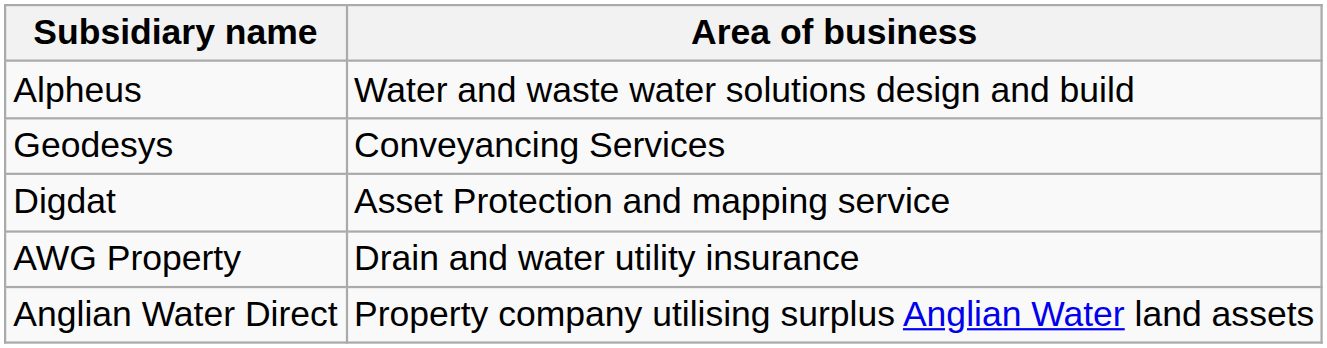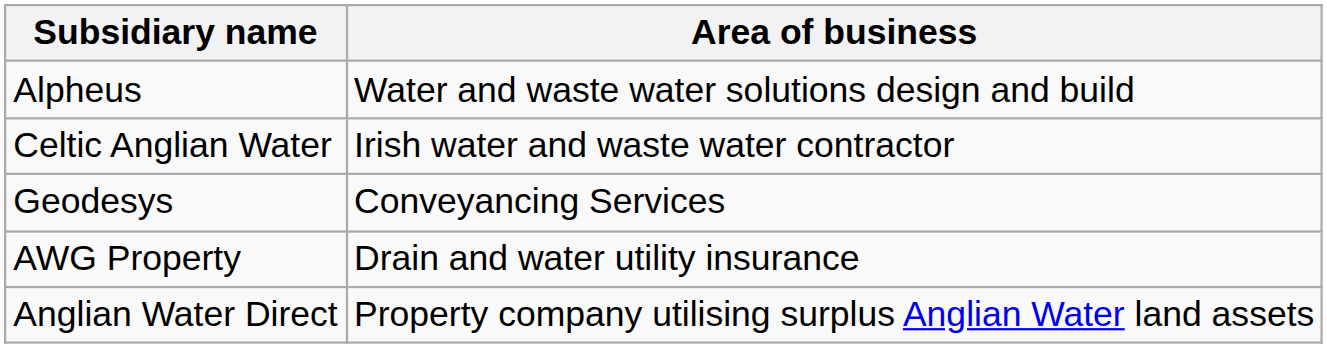 <table class="wikitable">
 <tr>
 <th>Subsidiary name</th>
 <th>Area of business</th>
 </tr>
 <tr>
 <td>Alpheus</td>
 <td>Water and waste water solutions design and build</td>
 </tr>
 <tr>
+<td>Celtic Anglian Water</td>
+<td>Irish water and waste water contractor</td>
+</tr>
+<tr>
 <td>Geodesys</td>
 <td>Conveyancing Services</td>
-</tr>
-<tr>
-<td>Digdat</td>
-<td>Asset Protection and mapping service</td>
 </tr>
 <tr>
 <td>AWG Property</td>
 <td>Drain and water utility insurance</td>
 </tr>
 <tr>
 <td>Anglian Water Direct</td>
 <td>Property company utilising surplus <a href='#'>Anglian Water</a> land assets</td>
 </tr>
 </table>
